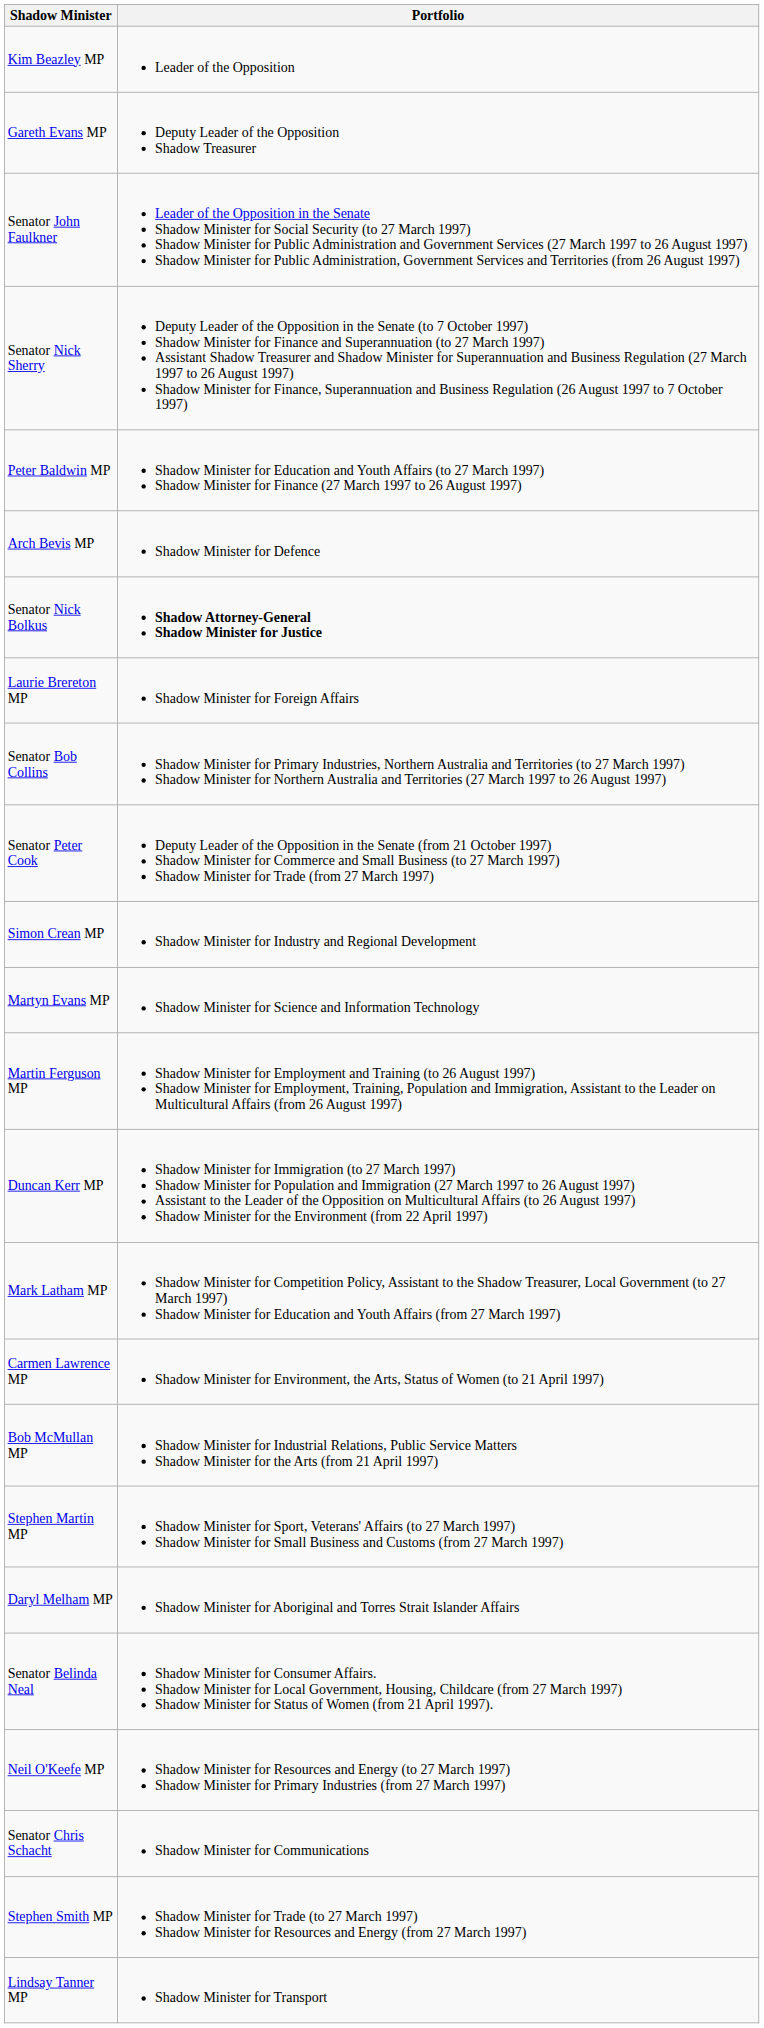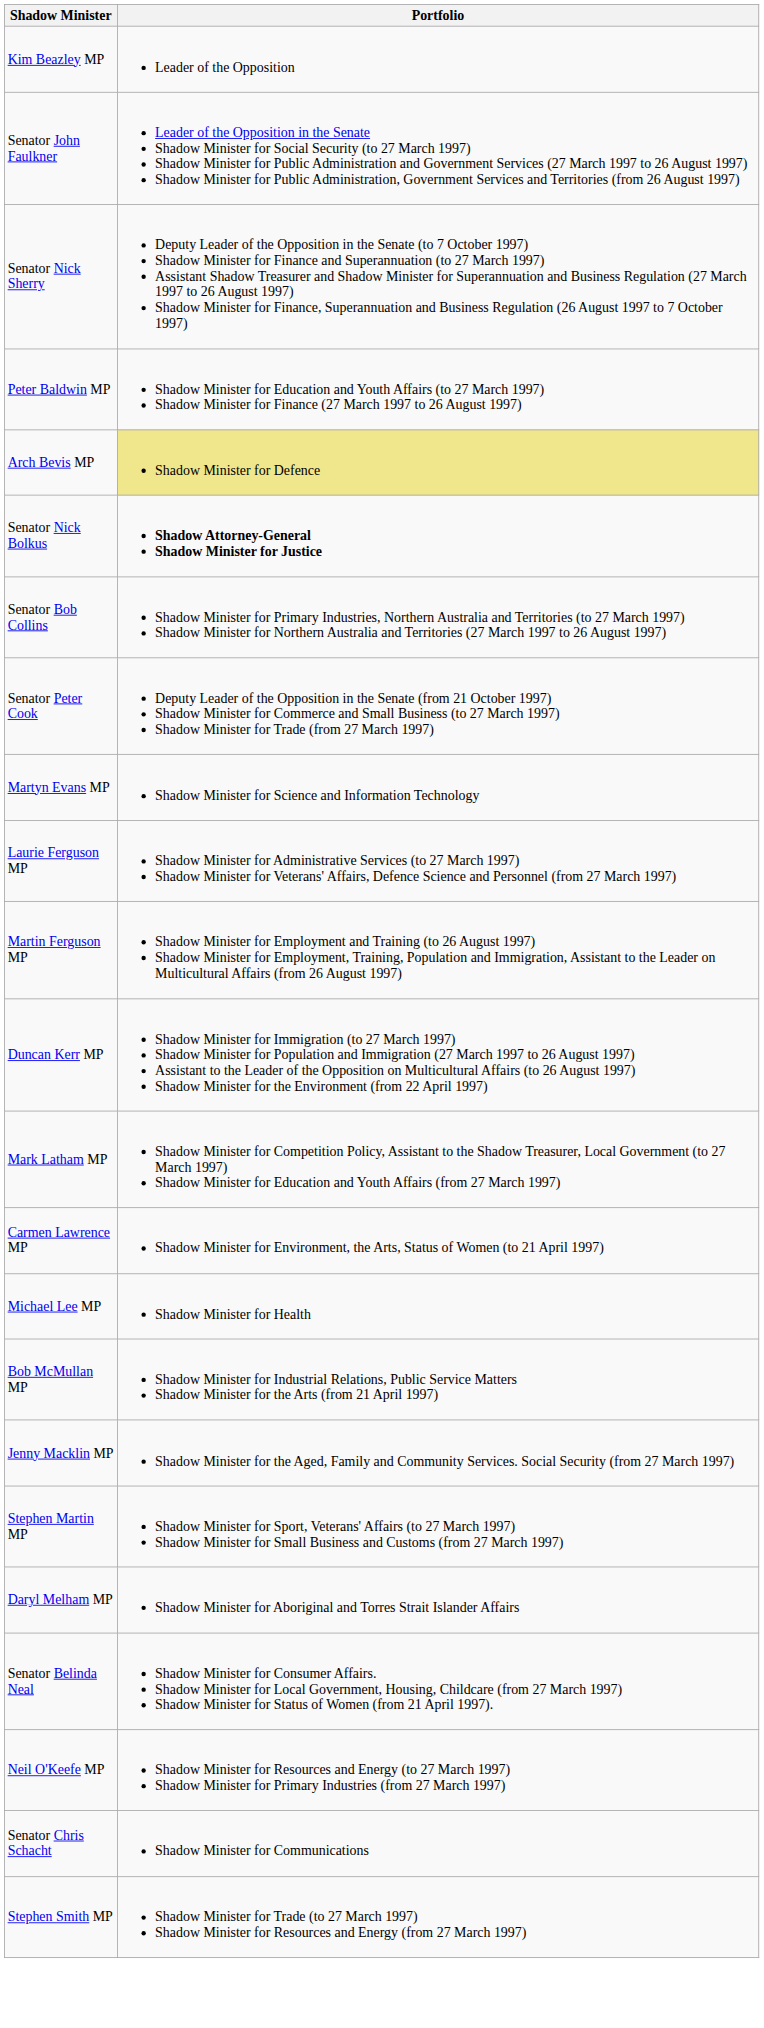 <table class="wikitable sortable">
 <tr>
 <th>Shadow Minister</th>
 <th>Portfolio</th>
 </tr>
 <tr>
 <td><a href='#'>Kim Beazley</a> MP</td>
 <td><br><ul><li>Leader of the Opposition</li></ul></td>
-</tr>
-<tr>
-<td><a href='#'>Gareth Evans</a> MP</td>
-<td><br><ul><li>Deputy Leader of the Opposition</li><li>Shadow Treasurer</li></ul></td>
 </tr>
 <tr>
 <td>Senator <a href='#'>John Faulkner</a></td>
 <td><br><ul><li><a href='#'>Leader of the Opposition in the Senate</a></li><li>Shadow Minister for Social Security (to 27 March 1997)</li><li>Shadow Minister for Public Administration and Government Services (27 March 1997 to 26 August 1997)</li><li>Shadow Minister for Public Administration, Government Services and Territories (from 26 August 1997)</li></ul></td>
 </tr>
 <tr>
 <td>Senator <a href='#'>Nick Sherry</a></td>
 <td><br><ul><li>Deputy Leader of the Opposition in the Senate (to 7 October 1997)</li><li>Shadow Minister for Finance and Superannuation (to 27 March 1997)</li><li>Assistant Shadow Treasurer and Shadow Minister for Superannuation and Business Regulation (27 March 1997 to 26 August 1997)</li><li>Shadow Minister for Finance, Superannuation and Business Regulation (26 August 1997 to 7 October 1997)</li></ul></td>
 </tr>
 <tr>
 <td><a href='#'>Peter Baldwin</a> MP</td>
 <td><br><ul><li>Shadow Minister for Education and Youth Affairs (to 27 March 1997)</li><li>Shadow Minister for Finance (27 March 1997 to 26 August 1997)</li></ul></td>
 </tr>
 <tr>
 <td><a href='#'>Arch Bevis</a> MP</td>
-<td><br><ul><li>Shadow Minister for Defence</li></ul></td>
+<td style="background: khaki;"><br><ul><li>Shadow Minister for Defence</li></ul></td>
 </tr>
 <tr>
 <td>Senator <a href='#'>Nick Bolkus</a></td>
 <td><strong><br><ul><li>Shadow Attorney-General</li><li>Shadow Minister for Justice</li></ul></strong></td>
-</tr>
-<tr>
-<td><a href='#'>Laurie Brereton</a> MP</td>
-<td><br><ul><li>Shadow Minister for Foreign Affairs</li></ul></td>
 </tr>
 <tr>
 <td>Senator <a href='#'>Bob Collins</a></td>
 <td><br><ul><li>Shadow Minister for Primary Industries, Northern Australia and Territories (to 27 March 1997)</li><li>Shadow Minister for Northern Australia and Territories (27 March 1997 to 26 August 1997)</li></ul></td>
 </tr>
 <tr>
 <td>Senator <a href='#'>Peter Cook</a></td>
 <td><br><ul><li>Deputy Leader of the Opposition in the Senate (from 21 October 1997)</li><li>Shadow Minister for Commerce and Small Business (to 27 March 1997)</li><li>Shadow Minister for Trade (from 27 March 1997)</li></ul></td>
 </tr>
 <tr>
-<td><a href='#'>Simon Crean</a> MP</td>
-<td><br><ul><li>Shadow Minister for Industry and Regional Development</li></ul></td>
+<td><a href='#'>Martyn Evans</a> MP</td>
+<td><br><ul><li>Shadow Minister for Science and Information Technology</li></ul></td>
 </tr>
 <tr>
-<td><a href='#'>Martyn Evans</a> MP</td>
-<td><br><ul><li>Shadow Minister for Science and Information Technology</li></ul></td>
+<td><a href='#'>Laurie Ferguson</a> MP</td>
+<td><br><ul><li>Shadow Minister for Administrative Services (to 27 March 1997)</li><li>Shadow Minister for Veterans' Affairs, Defence Science and Personnel (from 27 March 1997)</li></ul></td>
 </tr>
 <tr>
 <td><a href='#'>Martin Ferguson</a> MP</td>
 <td><br><ul><li>Shadow Minister for Employment and Training (to 26 August 1997)</li><li>Shadow Minister for Employment, Training, Population and Immigration, Assistant to the Leader on Multicultural Affairs (from 26 August 1997)</li></ul></td>
 </tr>
 <tr>
 <td><a href='#'>Duncan Kerr</a> MP</td>
 <td><br><ul><li>Shadow Minister for Immigration (to 27 March 1997)</li><li>Shadow Minister for Population and Immigration (27 March 1997 to 26 August 1997)</li><li>Assistant to the Leader of the Opposition on Multicultural Affairs (to 26 August 1997)</li><li>Shadow Minister for the Environment (from 22 April 1997)</li></ul></td>
 </tr>
 <tr>
 <td><a href='#'>Mark Latham</a> MP</td>
 <td><br><ul><li>Shadow Minister for Competition Policy, Assistant to the Shadow Treasurer, Local Government (to 27 March 1997)</li><li>Shadow Minister for Education and Youth Affairs (from 27 March 1997)</li></ul></td>
 </tr>
 <tr>
 <td><a href='#'>Carmen Lawrence</a> MP</td>
 <td><br><ul><li>Shadow Minister for Environment, the Arts, Status of Women (to 21 April 1997)</li></ul></td>
 </tr>
 <tr>
+<td><a href='#'>Michael Lee</a> MP</td>
+<td><br><ul><li>Shadow Minister for Health</li></ul></td>
+</tr>
+<tr>
 <td><a href='#'>Bob McMullan</a> MP</td>
 <td><br><ul><li>Shadow Minister for Industrial Relations, Public Service Matters</li><li>Shadow Minister for the Arts (from 21 April 1997)</li></ul></td>
+</tr>
+<tr>
+<td><a href='#'>Jenny Macklin</a> MP</td>
+<td><br><ul><li>Shadow Minister for the Aged, Family and Community Services. Social Security (from 27 March 1997)</li></ul></td>
 </tr>
 <tr>
 <td><a href='#'>Stephen Martin</a> MP</td>
 <td><br><ul><li>Shadow Minister for Sport, Veterans' Affairs (to 27 March 1997)</li><li>Shadow Minister for Small Business and Customs (from 27 March 1997)</li></ul></td>
 </tr>
 <tr>
 <td><a href='#'>Daryl Melham</a> MP</td>
 <td><br><ul><li>Shadow Minister for Aboriginal and Torres Strait Islander Affairs</li></ul></td>
 </tr>
 <tr>
 <td>Senator <a href='#'>Belinda Neal</a></td>
 <td><br><ul><li>Shadow Minister for Consumer Affairs.</li><li>Shadow Minister for Local Government, Housing, Childcare (from 27 March 1997)</li><li>Shadow Minister for Status of Women (from 21 April 1997).</li></ul></td>
 </tr>
 <tr>
 <td><a href='#'>Neil O'Keefe</a> MP</td>
 <td><br><ul><li>Shadow Minister for Resources and Energy (to 27 March 1997)</li><li>Shadow Minister for Primary Industries (from 27 March 1997)</li></ul></td>
 </tr>
 <tr>
 <td>Senator <a href='#'>Chris Schacht</a></td>
 <td><br><ul><li>Shadow Minister for Communications</li></ul></td>
 </tr>
 <tr>
 <td><a href='#'>Stephen Smith</a> MP</td>
 <td><br><ul><li>Shadow Minister for Trade (to 27 March 1997)</li><li>Shadow Minister for Resources and Energy (from 27 March 1997)</li></ul></td>
 </tr>
-<tr>
-<td><a href='#'>Lindsay Tanner</a> MP</td>
-<td><br><ul><li>Shadow Minister for Transport</li></ul></td>
-</tr>
 </table>
